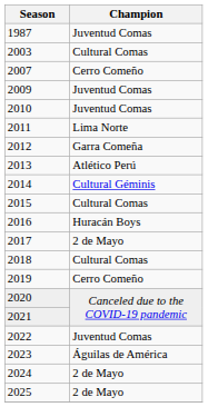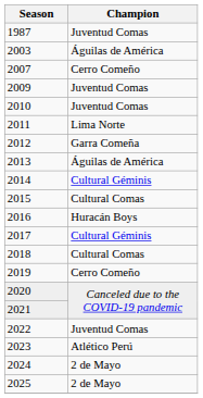 <table class="wikitable sortable">
 <tr>
 <th width=80px>Season</th>
 <th width=170px>Champion</th>
 </tr>
 <tr>
 <td>1987</td>
 <td>Juventud Comas</td>
 </tr>
 <tr>
 <td>2003</td>
-<td>Cultural Comas</td>
+<td>Águilas de América</td>
 </tr>
 <tr>
 <td>2007</td>
 <td>Cerro Comeño</td>
 </tr>
 <tr>
 <td>2009</td>
 <td>Juventud Comas</td>
 </tr>
 <tr>
 <td>2010</td>
 <td>Juventud Comas</td>
 </tr>
 <tr>
 <td>2011</td>
 <td>Lima Norte</td>
 </tr>
 <tr>
 <td>2012</td>
 <td>Garra Comeña</td>
 </tr>
 <tr>
 <td>2013</td>
-<td>Atlético Perú</td>
+<td>Águilas de América</td>
 </tr>
 <tr>
 <td>2014</td>
 <td><a href='#'>Cultural Géminis</a></td>
 </tr>
 <tr>
 <td>2015</td>
 <td>Cultural Comas</td>
 </tr>
 <tr>
 <td>2016</td>
 <td>Huracán Boys</td>
 </tr>
 <tr>
 <td>2017</td>
-<td>2 de Mayo</td>
+<td><a href='#'>Cultural Géminis</a></td>
 </tr>
 <tr>
 <td>2018</td>
 <td>Cultural Comas</td>
 </tr>
 <tr>
 <td>2019</td>
 <td>Cerro Comeño</td>
 </tr>
 <tr bgcolor=#efefef>
 <td>2020</td>
 <td rowspan=2 colspan="1" align=center><em>Canceled due to the <a href='#'>COVID-19 pandemic</a></em></td>
 </tr>
 <tr bgcolor=#efefef>
 <td>2021</td>
 </tr>
 <tr>
 <td>2022</td>
 <td>Juventud Comas</td>
 </tr>
 <tr>
 <td>2023</td>
-<td>Águilas de América</td>
+<td>Atlético Perú</td>
 </tr>
 <tr>
 <td>2024</td>
 <td>2 de Mayo</td>
 </tr>
 <tr>
 <td>2025</td>
 <td>2 de Mayo</td>
 </tr>
 <tr>
 </tr>
 </table>
